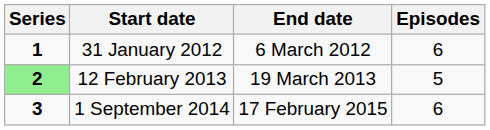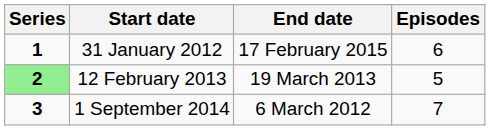 <table class="wikitable" style="text-align:center;">
 <tr>
 <th scope="col">Series</th>
 <th scope="col">Start date</th>
 <th scope="col">End date</th>
 <th scope="col">Episodes</th>
 </tr>
 <tr>
 <td><strong>1</strong></td>
 <td>31 January 2012</td>
-<td>6 March 2012</td>
+<td>17 February 2015</td>
 <td>6</td>
 </tr>
 <tr>
 <td style="background: lightgreen;"><strong>2</strong></td>
 <td>12 February 2013</td>
 <td>19 March 2013</td>
 <td>5</td>
 </tr>
 <tr>
 <td><strong>3</strong></td>
 <td>1 September 2014</td>
-<td>17 February 2015</td>
-<td>6</td>
+<td>6 March 2012</td>
+<td>7</td>
 </tr>
 </table>
